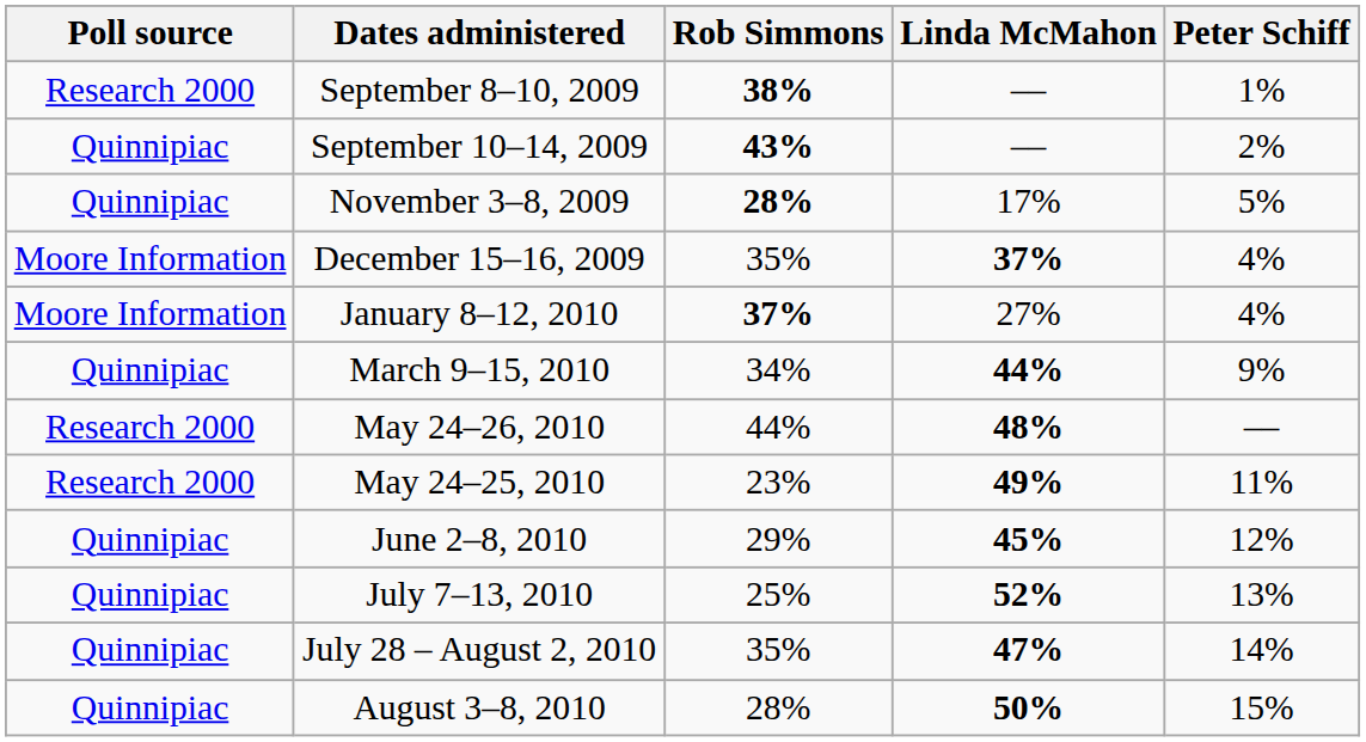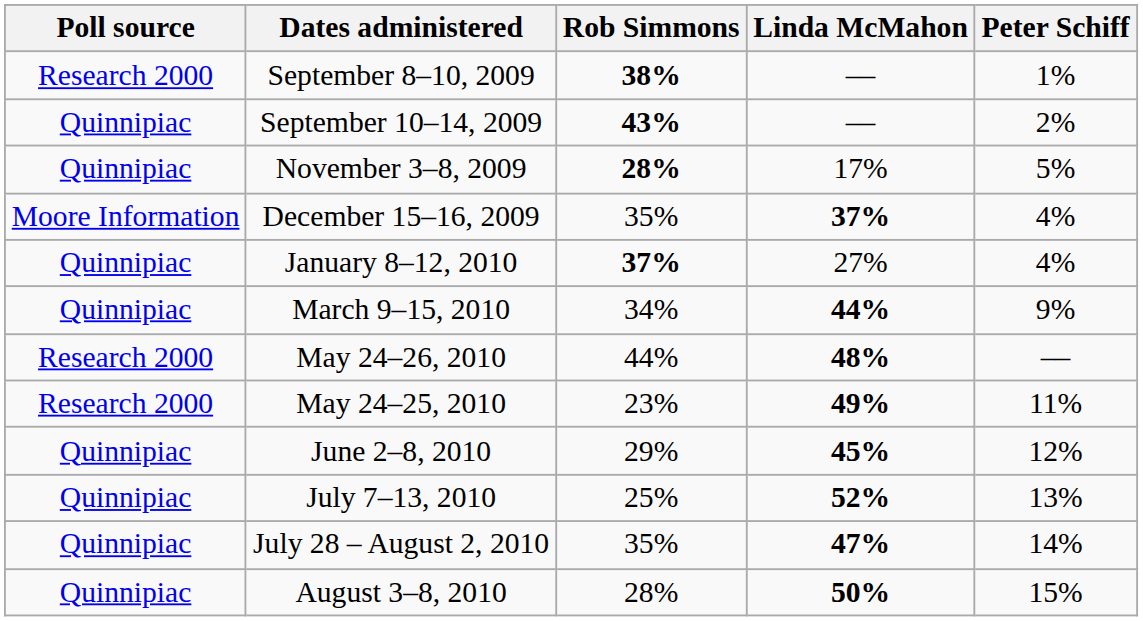 <table class="wikitable" style="text-align:center">
 <tr valign=bottom>
 <th>Poll source</th>
 <th>Dates administered</th>
 <th>Rob Simmons</th>
 <th>Linda McMahon</th>
 <th>Peter Schiff</th>
 </tr>
 <tr>
 <td><a href='#'>Research 2000</a></td>
 <td>September 8–10, 2009</td>
 <td><strong>38%</strong></td>
 <td>––</td>
 <td>1%</td>
 </tr>
 <tr>
 <td><a href='#'>Quinnipiac</a></td>
 <td>September 10–14, 2009</td>
 <td><strong>43%</strong></td>
 <td>––</td>
 <td>2%</td>
 </tr>
 <tr>
 <td><a href='#'>Quinnipiac</a></td>
 <td>November 3–8, 2009</td>
 <td><strong>28%</strong></td>
 <td>17%</td>
 <td>5%</td>
 </tr>
 <tr>
 <td><a href='#'>Moore Information</a></td>
 <td>December 15–16, 2009</td>
 <td>35%</td>
 <td><strong>37%</strong></td>
 <td>4%</td>
 </tr>
 <tr>
-<td><a href='#'>Moore Information</a></td>
+<td><a href='#'>Quinnipiac</a></td>
 <td>January 8–12, 2010</td>
 <td><strong>37%</strong></td>
 <td>27%</td>
 <td>4%</td>
 </tr>
 <tr>
 <td><a href='#'>Quinnipiac</a></td>
 <td>March 9–15, 2010</td>
 <td>34%</td>
 <td><strong>44%</strong></td>
 <td>9%</td>
 </tr>
 <tr>
 <td><a href='#'>Research 2000</a></td>
 <td>May 24–26, 2010</td>
 <td>44%</td>
 <td><strong>48%</strong></td>
 <td>––</td>
 </tr>
 <tr>
 <td><a href='#'>Research 2000</a></td>
 <td>May 24–25, 2010</td>
 <td>23%</td>
 <td><strong>49%</strong></td>
 <td>11%</td>
 </tr>
 <tr>
 <td><a href='#'>Quinnipiac</a></td>
 <td>June 2–8, 2010</td>
 <td>29%</td>
 <td><strong>45%</strong></td>
 <td>12%</td>
 </tr>
 <tr>
 <td><a href='#'>Quinnipiac</a></td>
 <td>July 7–13, 2010</td>
 <td>25%</td>
 <td><strong>52%</strong></td>
 <td>13%</td>
 </tr>
 <tr>
 <td><a href='#'>Quinnipiac</a></td>
 <td>July 28 – August 2, 2010</td>
 <td>35%</td>
 <td><strong>47%</strong></td>
 <td>14%</td>
 </tr>
 <tr>
 <td><a href='#'>Quinnipiac</a></td>
 <td>August 3–8, 2010</td>
 <td>28%</td>
 <td><strong>50%</strong></td>
 <td>15%</td>
 </tr>
 </table>
